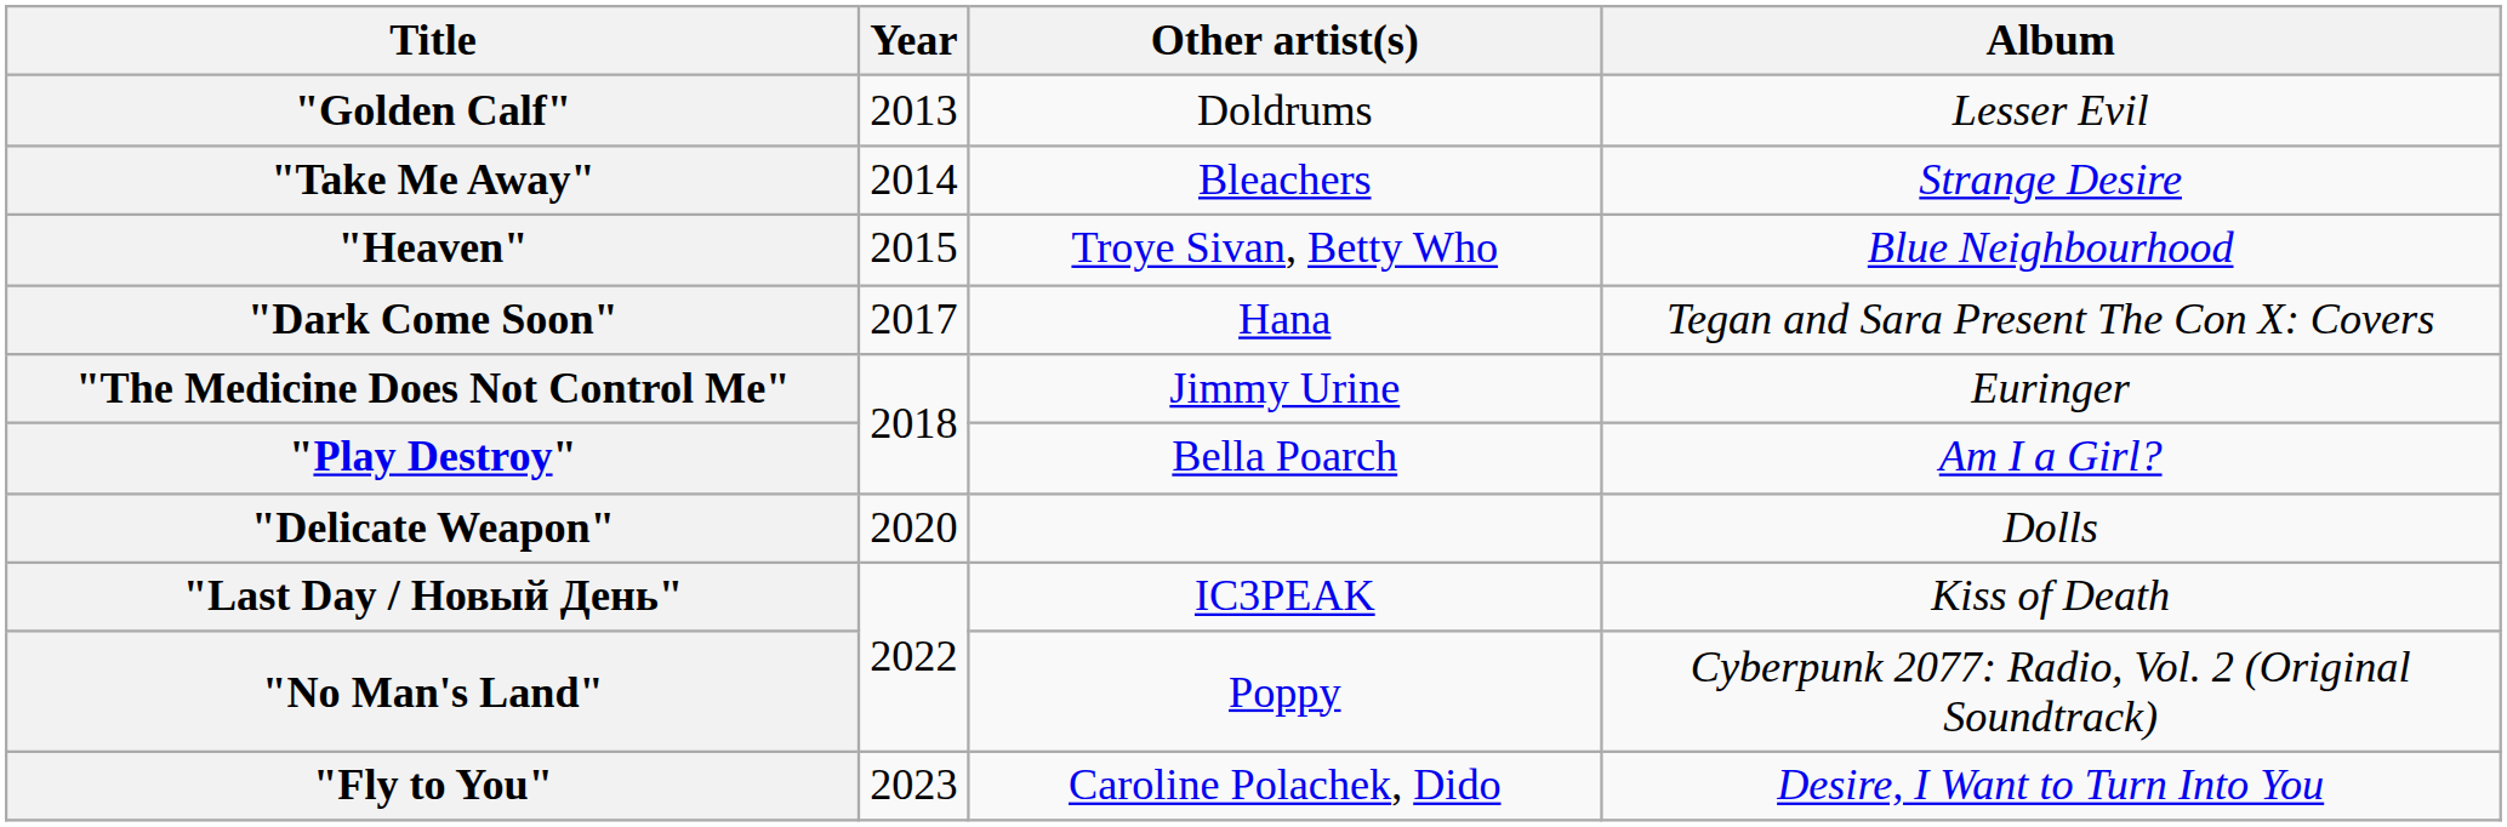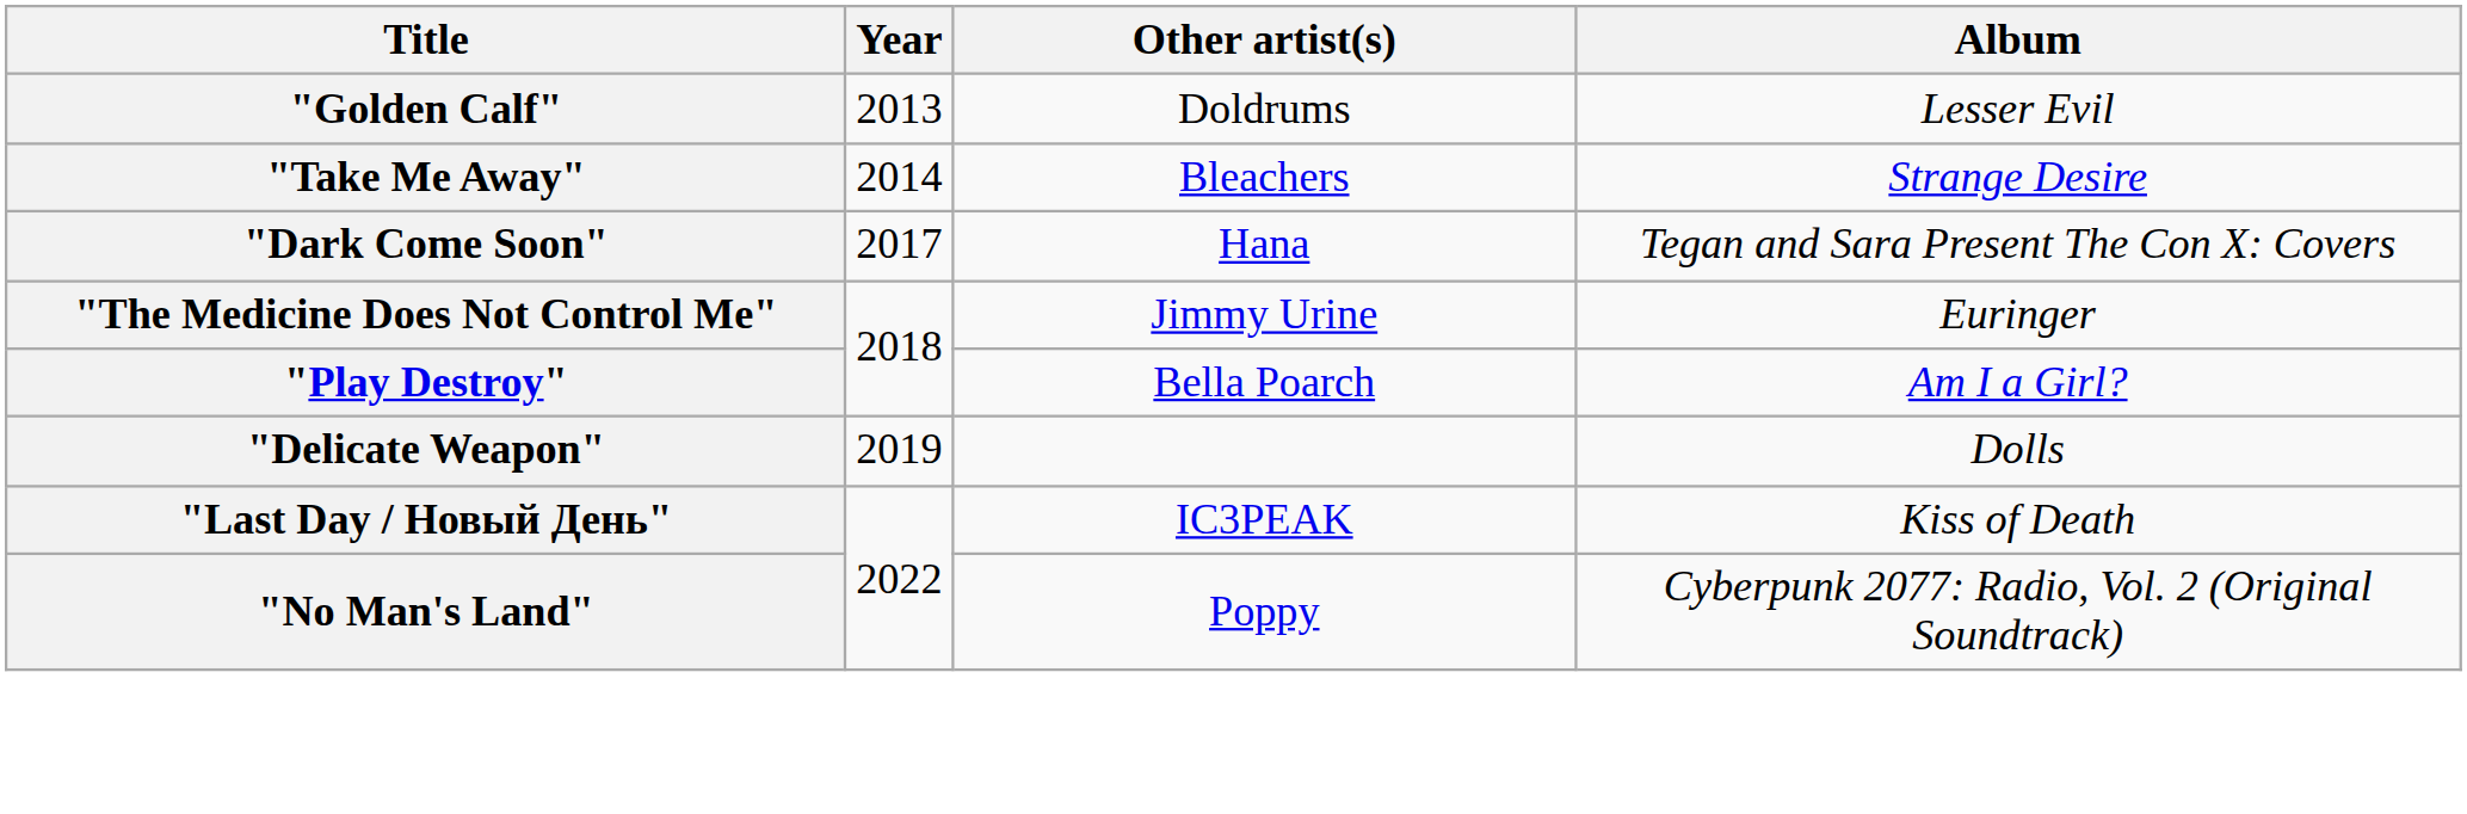 <table class="wikitable plainrowheaders" style="text-align:center">
 <tr>
 <th scope="col" style="width:19em;">Title</th>
 <th scope="col">Year</th>
 <th scope="col" style="width:14em;">Other artist(s)</th>
 <th scope="col" style="width:20em;">Album</th>
 </tr>
 <tr>
 <th scope="row">"Golden Calf"</th>
 <td>2013</td>
 <td>Doldrums</td>
 <td><em>Lesser Evil</em></td>
 </tr>
 <tr>
 <th scope="row">"Take Me Away"</th>
 <td>2014</td>
 <td><a href='#'>Bleachers</a></td>
 <td><em><a href='#'>Strange Desire</a></em></td>
 </tr>
 <tr>
-<th scope="row">"Heaven"</th>
-<td>2015</td>
-<td><a href='#'>Troye Sivan</a>, <a href='#'>Betty Who</a></td>
-<td><em><a href='#'>Blue Neighbourhood</a></em></td>
-</tr>
-<tr>
 <th scope="row">"Dark Come Soon"</th>
 <td>2017</td>
 <td><a href='#'>Hana</a></td>
 <td><em>Tegan and Sara Present The Con X: Covers</em></td>
 </tr>
 <tr>
 <th scope="row">"The Medicine Does Not Control Me"</th>
 <td rowspan="2">2018</td>
 <td><a href='#'>Jimmy Urine</a></td>
 <td><em>Euringer</em></td>
 </tr>
 <tr>
 <th scope="row">"<a href='#'>Play Destroy</a>"</th>
 <td><a href='#'>Bella Poarch</a></td>
 <td><em><a href='#'>Am I a Girl?</a></em></td>
 </tr>
 <tr>
 <th scope="row">"Delicate Weapon"</th>
-<td>2020</td>
+<td>2019</td>
 <td></td>
 <td><em>Dolls</em></td>
 </tr>
 <tr>
 <th scope="row">"Last Day / Новый День"</th>
 <td rowspan="2">2022</td>
 <td><a href='#'>IC3PEAK</a></td>
 <td><em>Kiss of Death</em></td>
 </tr>
 <tr>
 <th scope="row">"No Man's Land"</th>
 <td><a href='#'>Poppy</a></td>
 <td><em>Cyberpunk 2077: Radio, Vol. 2 (Original Soundtrack)</em></td>
 </tr>
-<tr>
-<th scope="row">"Fly to You"</th>
-<td>2023</td>
-<td><a href='#'>Caroline Polachek</a>, <a href='#'>Dido</a></td>
-<td><em><a href='#'>Desire, I Want to Turn Into You</a></em></td>
-</tr>
 </table>
